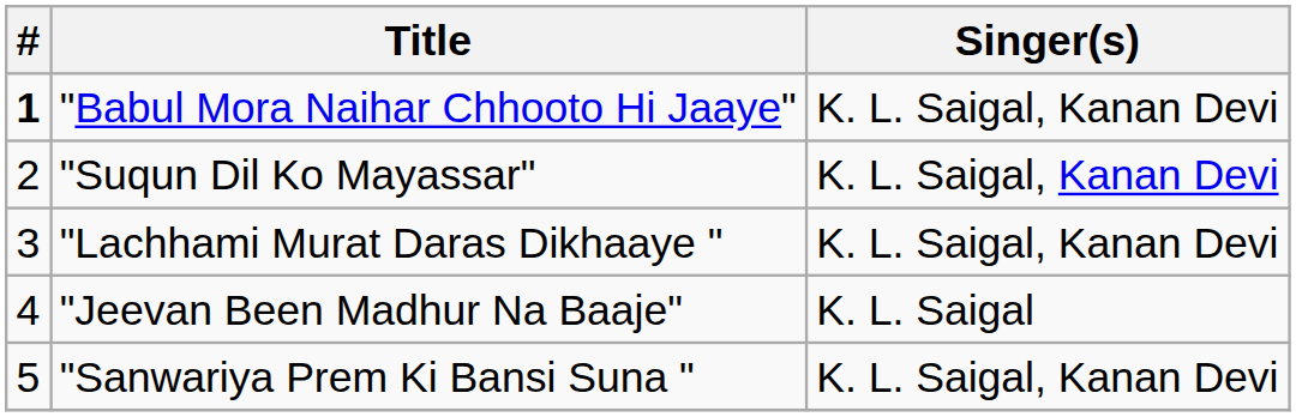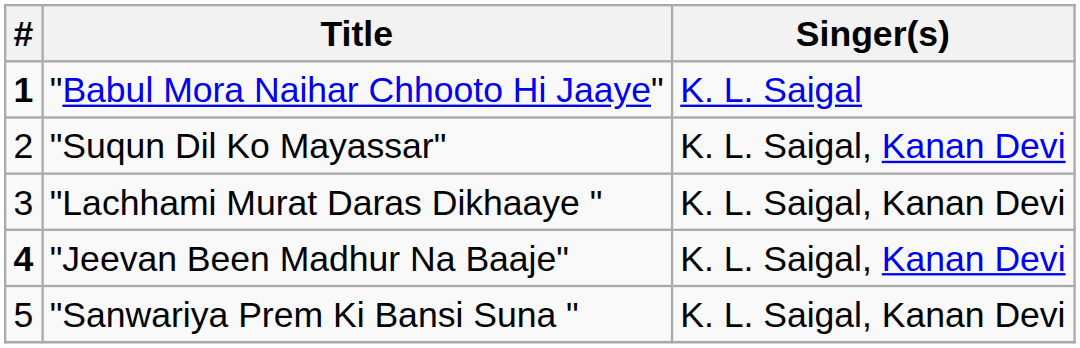 <table class="wikitable" style="font-size:95%;">
 <tr>
 <th>#</th>
 <th>Title</th>
 <th>Singer(s)</th>
 </tr>
 <tr>
 <td><strong>1</strong></td>
 <td>"<a href='#'>Babul Mora Naihar Chhooto Hi Jaaye</a>"</td>
-<td>K. L. Saigal, Kanan Devi</td>
+<td><a href='#'>K. L. Saigal</a></td>
 </tr>
 <tr>
 <td>2</td>
 <td>"Suqun Dil Ko Mayassar"</td>
 <td>K. L. Saigal, <a href='#'>Kanan Devi</a></td>
 </tr>
 <tr>
 <td>3</td>
 <td>"Lachhami Murat Daras Dikhaaye "</td>
 <td>K. L. Saigal, Kanan Devi</td>
 </tr>
 <tr>
-<td>4</td>
+<td><strong>4</strong></td>
 <td>"Jeevan Been Madhur Na Baaje"</td>
-<td>K. L. Saigal</td>
+<td>K. L. Saigal, <a href='#'>Kanan Devi</a></td>
 </tr>
 <tr>
 <td>5</td>
 <td>"Sanwariya Prem Ki Bansi Suna "</td>
 <td>K. L. Saigal, Kanan Devi</td>
 </tr>
 <tr>
 </tr>
 </table>
